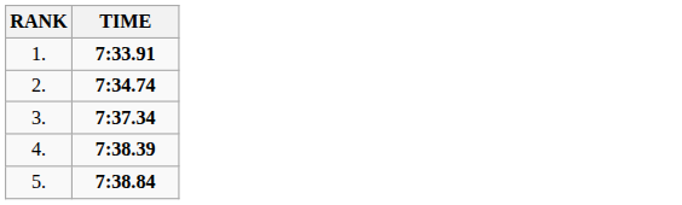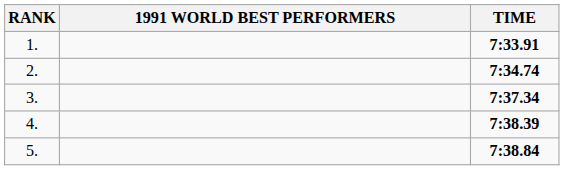 <table class="wikitable" style="border-collapse: collapse; font-size: 90%;">
 <tr>
 <th>RANK</th>
+<th align="center" style="width: 25em">1991 WORLD BEST PERFORMERS</th>
 <th align="center" style="width: 5em">TIME</th>
 </tr>
 <tr>
 <td align="center">1.</td>
+<td></td>
 <td align="center"><strong>7:33.91</strong></td>
 </tr>
 <tr>
 <td align="center">2.</td>
+<td></td>
 <td align="center"><strong>7:34.74</strong></td>
 </tr>
 <tr>
 <td align="center">3.</td>
+<td></td>
 <td align="center"><strong>7:37.34</strong></td>
 </tr>
 <tr>
 <td align="center">4.</td>
+<td></td>
 <td align="center"><strong>7:38.39</strong></td>
 </tr>
 <tr>
 <td align="center">5.</td>
+<td></td>
 <td align="center"><strong>7:38.84</strong></td>
 </tr>
 </table>
